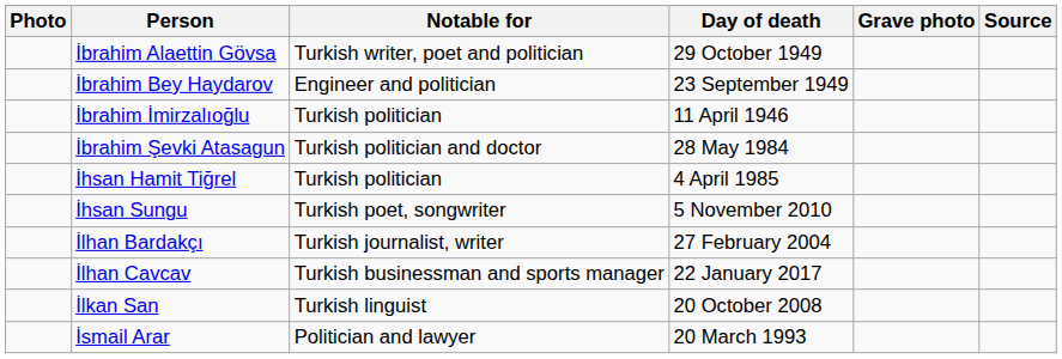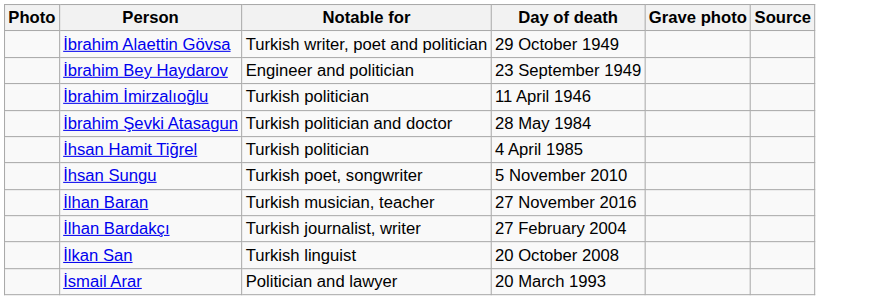 <table class="wikitable sortable">
 <tr>
 <th scope=col>Photo</th>
 <th scope=col>Person</th>
 <th scope=col>Notable for</th>
 <th scope=col>Day of death</th>
 <th scope=col>Grave photo</th>
 <th scope=col>Source</th>
 </tr>
 <tr>
 <td></td>
 <td><a href='#'>İbrahim Alaettin Gövsa</a></td>
 <td>Turkish writer, poet and politician</td>
 <td>29 October 1949</td>
 <td></td>
 <td></td>
 </tr>
 <tr>
 <td></td>
 <td><a href='#'>İbrahim Bey Haydarov</a></td>
 <td>Engineer and politician</td>
 <td>23 September 1949</td>
 <td></td>
 <td></td>
 </tr>
 <tr>
 <td></td>
 <td><a href='#'>İbrahim İmirzalıoğlu</a></td>
 <td>Turkish politician</td>
 <td>11 April 1946</td>
 <td></td>
 <td></td>
 </tr>
 <tr>
 <td></td>
 <td><a href='#'>İbrahim Şevki Atasagun</a></td>
 <td>Turkish politician and doctor</td>
 <td>28 May 1984</td>
 <td></td>
 <td></td>
 </tr>
 <tr>
 <td></td>
 <td><a href='#'>İhsan Hamit Tiğrel</a></td>
 <td>Turkish politician</td>
 <td>4 April 1985</td>
 <td></td>
 <td></td>
 </tr>
 <tr>
 <td></td>
 <td><a href='#'>İhsan Sungu</a></td>
 <td>Turkish poet, songwriter</td>
 <td>5 November 2010</td>
 <td></td>
 <td></td>
 </tr>
 <tr>
 <td></td>
-<td><a href='#'>İlhan Bardakçı</a></td>
-<td>Turkish journalist, writer</td>
-<td>27 February 2004</td>
+<td><a href='#'>İlhan Baran</a></td>
+<td>Turkish musician, teacher</td>
+<td>27 November 2016</td>
 <td></td>
 <td></td>
 </tr>
 <tr>
 <td></td>
-<td><a href='#'>İlhan Cavcav</a></td>
-<td>Turkish businessman and sports manager</td>
-<td>22 January 2017</td>
+<td><a href='#'>İlhan Bardakçı</a></td>
+<td>Turkish journalist, writer</td>
+<td>27 February 2004</td>
 <td></td>
 <td></td>
 </tr>
 <tr>
 <td></td>
 <td><a href='#'>İlkan San</a></td>
 <td>Turkish linguist</td>
 <td>20 October 2008</td>
 <td></td>
 <td></td>
 </tr>
 <tr>
 <td></td>
 <td><a href='#'>İsmail Arar</a></td>
 <td>Politician and lawyer</td>
 <td>20 March 1993</td>
 <td></td>
 <td></td>
 </tr>
 </table>
